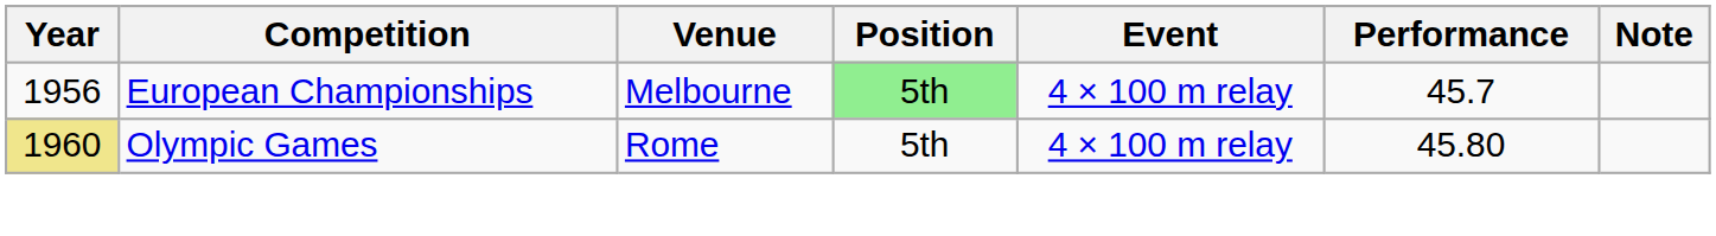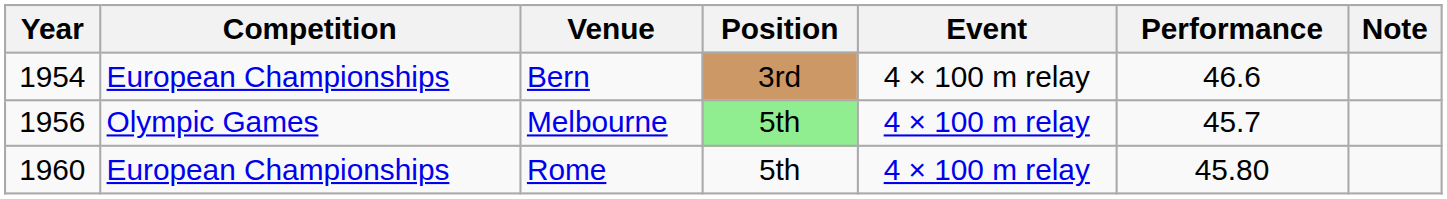 <table class="wikitable" width=55% style="font-size:90%; text-align:center;">
 <tr>
 <th>Year</th>
 <th>Competition</th>
 <th>Venue</th>
 <th>Position</th>
 <th>Event</th>
 <th>Performance</th>
 <th>Note</th>
 </tr>
 <tr>
+<td rowspan=1>1954</td>
+<td rowspan=1 align=left><a href='#'>European Championships</a></td>
+<td rowspan=1 align=left> <a href='#'>Bern</a></td>
+<td bgcolor=cc9966>3rd</td>
+<td>4 × 100 m relay</td>
+<td>46.6</td>
+<td></td>
+</tr>
+<tr>
 <td rowspan=1>1956</td>
-<td rowspan=1 align=left><a href='#'>European Championships</a></td>
+<td rowspan=1 align=left><a href='#'>Olympic Games</a></td>
 <td rowspan=1 align=left> <a href='#'>Melbourne</a></td>
 <td style="background: lightgreen;">5th</td>
 <td><a href='#'>4 × 100 m relay</a></td>
 <td>45.7</td>
 <td></td>
 </tr>
 <tr>
-<td rowspan=1 style="background: khaki;">1960</td>
-<td rowspan=1 align=left><a href='#'>Olympic Games</a></td>
+<td rowspan=1>1960</td>
+<td rowspan=1 align=left><a href='#'>European Championships</a></td>
 <td rowspan=1 align=left> <a href='#'>Rome</a></td>
 <td>5th</td>
 <td><a href='#'>4 × 100 m relay</a></td>
 <td>45.80</td>
 <td></td>
 </tr>
 </table>
